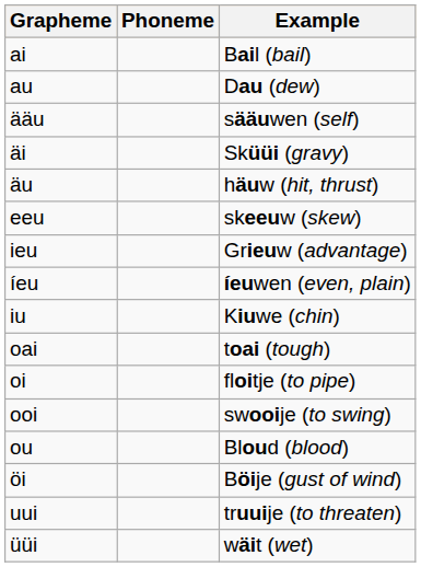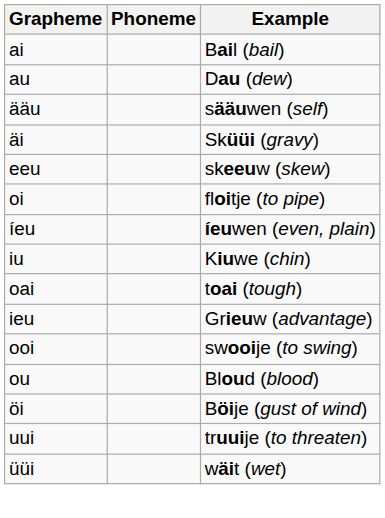 <table class="wikitable">
 <tr style="background-color:#FFDEAD;" align="center">
 <th>Grapheme</th>
 <th>Phoneme</th>
 <th>Example</th>
 </tr>
 <tr>
 <td>ai</td>
 <td></td>
 <td>B<strong>ai</strong>l (<em>bail</em>)</td>
 </tr>
 <tr>
 <td>au</td>
 <td></td>
 <td>D<strong>au</strong> (<em>dew</em>)</td>
 </tr>
 <tr>
 <td>ääu</td>
 <td></td>
 <td>s<strong>ääu</strong>wen (<em>self</em>)</td>
 </tr>
 <tr>
 <td>äi</td>
 <td></td>
 <td>Sk<strong>üüi</strong> (<em>gravy</em>)</td>
 </tr>
 <tr>
-<td>äu</td>
-<td></td>
-<td>h<strong>äu</strong>w (<em>hit, thrust</em>)</td>
-</tr>
-<tr>
 <td>eeu</td>
 <td></td>
 <td>sk<strong>eeu</strong>w (<em>skew</em>)</td>
 </tr>
 <tr>
-<td>ieu</td>
+<td>oi</td>
 <td></td>
-<td>Gr<strong>ieu</strong>w (<em>advantage</em>)</td>
+<td>fl<strong>oi</strong>tje (<em>to pipe</em>)</td>
 </tr>
 <tr>
 <td>íeu</td>
 <td></td>
 <td><strong>íeu</strong>wen (<em>even, plain</em>)</td>
 </tr>
 <tr>
 <td>iu</td>
 <td></td>
 <td>K<strong>iu</strong>we (<em>chin</em>)</td>
 </tr>
 <tr>
 <td>oai</td>
 <td></td>
 <td>t<strong>oai</strong> (<em>tough</em>)</td>
 </tr>
 <tr>
-<td>oi</td>
+<td>ieu</td>
 <td></td>
-<td>fl<strong>oi</strong>tje (<em>to pipe</em>)</td>
+<td>Gr<strong>ieu</strong>w (<em>advantage</em>)</td>
 </tr>
 <tr>
 <td>ooi</td>
 <td></td>
 <td>sw<strong>ooi</strong>je (<em>to swing</em>)</td>
 </tr>
 <tr>
 <td>ou</td>
 <td></td>
 <td>Bl<strong>ou</strong>d (<em>blood</em>)</td>
 </tr>
 <tr>
 <td>öi</td>
 <td></td>
 <td>B<strong>öi</strong>je (<em>gust of wind</em>)</td>
 </tr>
 <tr>
 <td>uui</td>
 <td></td>
 <td>tr<strong>uui</strong>je (<em>to threaten</em>)</td>
 </tr>
 <tr>
 <td>üüi</td>
 <td></td>
 <td>w<strong>äi</strong>t (<em>wet</em>)</td>
 </tr>
 </table>
